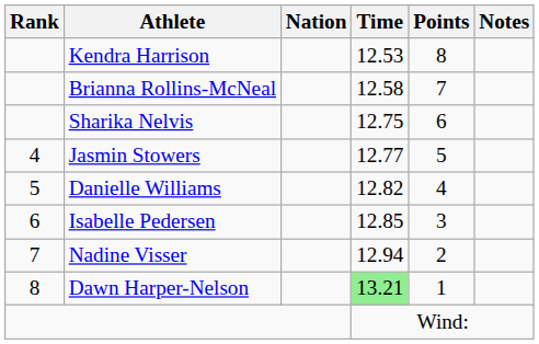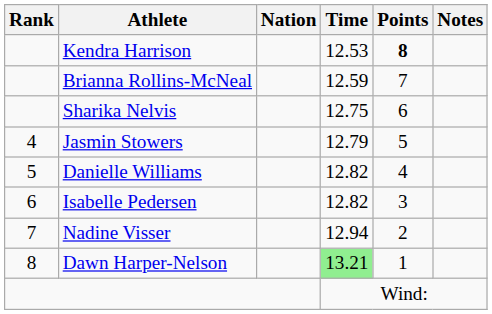 <table class="wikitable sortable" style="text-align:center;">
 <tr>
 <th scope="col" style="width: 10px;">Rank</th>
 <th scope="col">Athlete</th>
 <th scope="col">Nation</th>
 <th scope="col">Time</th>
 <th scope="col">Points</th>
 <th scope="col">Notes</th>
 </tr>
 <tr>
 <td></td>
 <td align=left><a href='#'>Kendra Harrison</a></td>
 <td align=left></td>
 <td>12.53</td>
-<td>8</td>
+<td><strong>8</strong></td>
 <td></td>
 </tr>
 <tr>
 <td></td>
 <td align=left><a href='#'>Brianna Rollins-McNeal</a></td>
 <td align=left></td>
-<td>12.58</td>
+<td>12.59</td>
 <td>7</td>
 <td></td>
 </tr>
 <tr>
 <td></td>
 <td align=left><a href='#'>Sharika Nelvis</a></td>
 <td align=left></td>
 <td>12.75</td>
 <td>6</td>
 <td></td>
 </tr>
 <tr>
 <td>4</td>
 <td align=left><a href='#'>Jasmin Stowers</a></td>
 <td align=left></td>
-<td>12.77</td>
+<td>12.79</td>
 <td>5</td>
 <td></td>
 </tr>
 <tr>
 <td>5</td>
 <td align=left><a href='#'>Danielle Williams</a></td>
 <td align=left></td>
 <td>12.82 </td>
 <td>4</td>
 <td></td>
 </tr>
 <tr>
 <td>6</td>
 <td align=left><a href='#'>Isabelle Pedersen</a></td>
 <td align=left></td>
-<td>12.85 </td>
+<td>12.82 </td>
 <td>3</td>
 <td></td>
 </tr>
 <tr>
 <td>7</td>
 <td align=left><a href='#'>Nadine Visser</a></td>
 <td align=left></td>
 <td>12.94</td>
 <td>2</td>
 <td></td>
 </tr>
 <tr>
 <td>8</td>
 <td align=left><a href='#'>Dawn Harper-Nelson</a></td>
 <td align=left></td>
 <td style="background: lightgreen;">13.21</td>
 <td>1</td>
 <td></td>
 </tr>
 <tr class="sortbottom">
 <td colspan=3></td>
 <td colspan=3>Wind: </td>
 </tr>
 </table>
